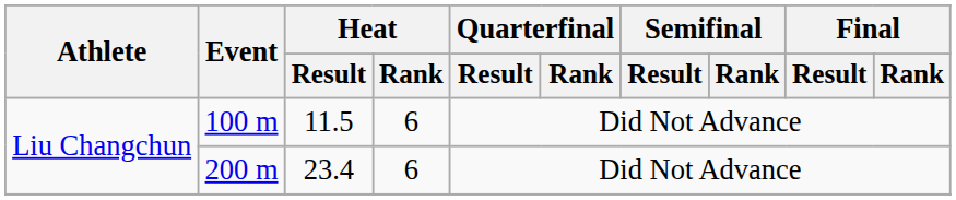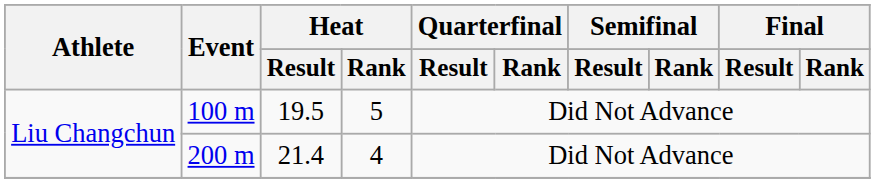 <table class="wikitable" style="font-size:90%">
 <tr>
 <th rowspan=2>Athlete</th>
 <th rowspan=2>Event</th>
 <th colspan=2>Heat</th>
 <th colspan=2>Quarterfinal</th>
 <th colspan=2>Semifinal</th>
 <th colspan=2>Final</th>
 </tr>
 <tr style="font-size:95%">
 <th>Result</th>
 <th>Rank</th>
 <th>Result</th>
 <th>Rank</th>
 <th>Result</th>
 <th>Rank</th>
 <th>Result</th>
 <th>Rank</th>
 </tr>
 <tr align=center>
 <td rowspan=2><a href='#'>Liu Changchun</a></td>
 <td align="left"><a href='#'>100 m</a></td>
-<td>11.5</td>
-<td>6</td>
+<td>19.5</td>
+<td>5</td>
 <td colspan=6>Did Not Advance</td>
 </tr>
 <tr align=center>
 <td align="left"><a href='#'>200 m</a></td>
-<td>23.4</td>
-<td>6</td>
+<td>21.4</td>
+<td>4</td>
 <td colspan=6>Did Not Advance</td>
 </tr>
 <tr align=center>
 </tr>
 </table>
